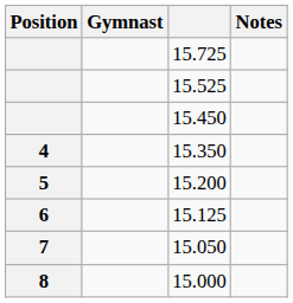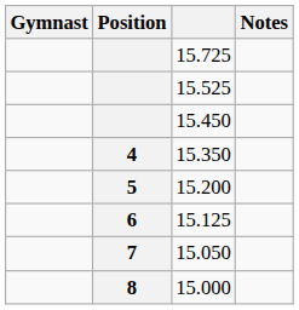 <table class="wikitable sortable" style="text-align:center; font-size:95%">
 <tr>
+<th scope=col>Gymnast</th>
 <th scope=col>Position</th>
-<th scope=col>Gymnast</th>
 <th scope=col></th>
 <th scope=col>Notes</th>
 </tr>
 <tr>
+<td align=left></td>
 <th scope=row></th>
-<td align=left></td>
 <td>15.725</td>
 <td></td>
 </tr>
 <tr>
+<td align=left></td>
 <th scope=row></th>
-<td align=left></td>
 <td>15.525</td>
 <td></td>
 </tr>
 <tr>
+<td align=left></td>
 <th scope=row></th>
-<td align=left></td>
 <td>15.450</td>
 <td></td>
 </tr>
 <tr>
+<td align=left></td>
 <th scope=row>4</th>
-<td align=left></td>
 <td>15.350</td>
 <td></td>
 </tr>
 <tr>
+<td align=left></td>
 <th scope=row>5</th>
-<td align=left></td>
 <td>15.200</td>
 <td></td>
 </tr>
 <tr>
+<td align=left></td>
 <th scope=row>6</th>
-<td align=left></td>
 <td>15.125</td>
 <td></td>
 </tr>
 <tr>
+<td align=left></td>
 <th scope=row>7</th>
-<td align=left></td>
 <td>15.050</td>
 <td></td>
 </tr>
 <tr>
+<td align=left></td>
 <th scope=row>8</th>
-<td align=left></td>
 <td>15.000</td>
 <td></td>
 </tr>
 </table>
